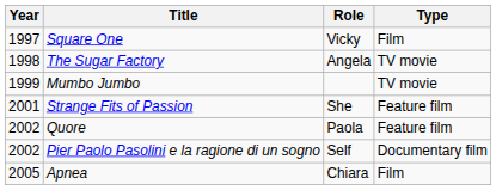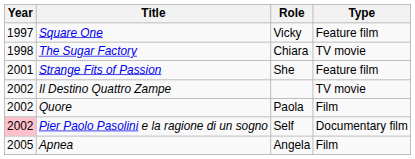 <table class="wikitable">
 <tr>
 <th>Year</th>
 <th>Title</th>
 <th>Role</th>
 <th>Type</th>
 </tr>
 <tr>
 <td>1997</td>
 <td><em><a href='#'>Square One</a></em></td>
 <td>Vicky</td>
-<td>Film</td>
+<td>Feature film</td>
 </tr>
 <tr>
 <td>1998</td>
 <td><em><a href='#'>The Sugar Factory</a></em></td>
-<td>Angela</td>
-<td>TV movie</td>
-</tr>
-<tr>
-<td>1999</td>
-<td><em>Mumbo Jumbo</em></td>
-<td></td>
+<td>Chiara</td>
 <td>TV movie</td>
 </tr>
 <tr>
 <td>2001</td>
 <td><em><a href='#'>Strange Fits of Passion</a></em></td>
 <td>She</td>
 <td>Feature film</td>
 </tr>
 <tr>
 <td>2002</td>
-<td><em>Quore</em></td>
-<td>Paola</td>
-<td>Feature film</td>
+<td><em>Il Destino Quattro Zampe</em></td>
+<td></td>
+<td>TV movie</td>
 </tr>
 <tr>
 <td>2002</td>
+<td><em>Quore</em></td>
+<td>Paola</td>
+<td>Film</td>
+</tr>
+<tr>
+<td style="background: pink;">2002</td>
 <td><em><a href='#'>Pier Paolo Pasolini</a> e la ragione di un sogno</em></td>
 <td>Self</td>
 <td>Documentary film</td>
 </tr>
 <tr>
 <td>2005</td>
 <td><em>Apnea</em></td>
-<td>Chiara</td>
+<td>Angela</td>
 <td>Film</td>
 </tr>
 </table>
